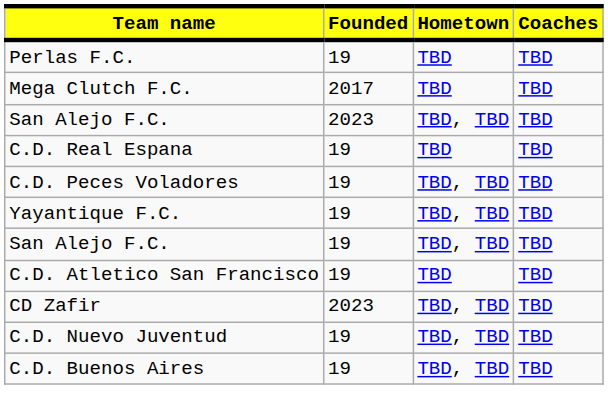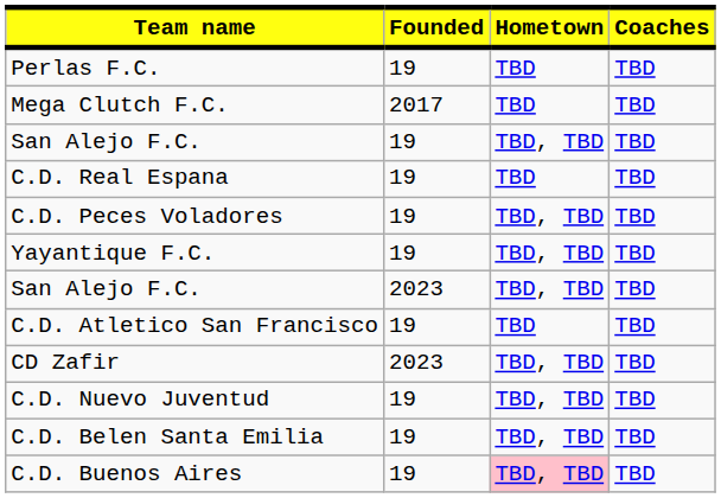 <table class="wikitable">
 <tr>
 <th style="background:#FFFF10; color:black; border-top:black 3px solid; border-bottom:black 3px solid;">Team name</th>
 <th style="background:#FFFF10; color:black; border-top:black 3px solid; border-bottom:black 3px solid;">Founded</th>
 <th style="background:#FFFF10; color:black; border-top:black 3px solid; border-bottom:black 3px solid;">Hometown</th>
 <th style="background:#FFFF10; color:black; border-top:black 3px solid; border-bottom:black 3px solid;">Coaches</th>
 </tr>
 <tr>
 <td>Perlas F.C.</td>
 <td>19</td>
 <td> <a href='#'>TBD</a></td>
 <td> <a href='#'>TBD</a></td>
 </tr>
 <tr>
 <td>Mega Clutch F.C.</td>
 <td>2017</td>
 <td> <a href='#'>TBD</a></td>
 <td> <a href='#'>TBD</a></td>
 </tr>
 <tr>
 <td>San Alejo F.C.</td>
-<td>2023</td>
+<td>19</td>
 <td> <a href='#'>TBD</a>, <a href='#'>TBD</a></td>
 <td> <a href='#'>TBD</a></td>
 </tr>
 <tr>
 <td>C.D. Real Espana</td>
 <td>19</td>
 <td> <a href='#'>TBD</a></td>
 <td> <a href='#'>TBD</a></td>
 </tr>
 <tr>
 <td>C.D. Peces Voladores</td>
 <td>19</td>
 <td> <a href='#'>TBD</a>, <a href='#'>TBD</a></td>
 <td> <a href='#'>TBD</a></td>
 </tr>
 <tr>
 <td>Yayantique F.C.</td>
 <td>19</td>
 <td> <a href='#'>TBD</a>, <a href='#'>TBD</a></td>
 <td> <a href='#'>TBD</a></td>
 </tr>
 <tr>
 <td>San Alejo F.C.</td>
-<td>19</td>
+<td>2023</td>
 <td> <a href='#'>TBD</a>, <a href='#'>TBD</a></td>
 <td> <a href='#'>TBD</a></td>
 </tr>
 <tr>
 <td>C.D. Atletico San Francisco</td>
 <td>19</td>
 <td> <a href='#'>TBD</a></td>
 <td> <a href='#'>TBD</a></td>
 </tr>
 <tr>
 <td>CD Zafir</td>
 <td>2023</td>
 <td> <a href='#'>TBD</a>, <a href='#'>TBD</a></td>
 <td> <a href='#'>TBD</a></td>
 </tr>
 <tr>
 <td>C.D. Nuevo Juventud</td>
 <td>19</td>
 <td> <a href='#'>TBD</a>, <a href='#'>TBD</a></td>
 <td> <a href='#'>TBD</a></td>
 </tr>
 <tr>
-<td>C.D. Buenos Aires</td>
+<td>C.D. Belen Santa Emilia</td>
 <td>19</td>
 <td> <a href='#'>TBD</a>, <a href='#'>TBD</a></td>
 <td> <a href='#'>TBD</a></td>
 </tr>
+<tr>
+<td>C.D. Buenos Aires</td>
+<td>19</td>
+<td style="background: pink;"> <a href='#'>TBD</a>, <a href='#'>TBD</a></td>
+<td> <a href='#'>TBD</a></td>
+</tr>
 </table>
